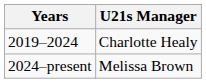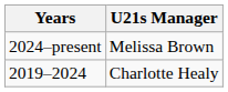 <table class="wikitable">
 <tr>
 <th>Years</th>
 <th>U21s Manager</th>
 </tr>
 <tr>
+<td>2024–present</td>
+<td> Melissa Brown</td>
+</tr>
+<tr>
 <td>2019–2024</td>
 <td> Charlotte Healy</td>
 </tr>
-<tr>
-<td>2024–present</td>
-<td> Melissa Brown</td>
-</tr>
 </table>
